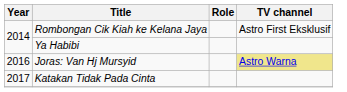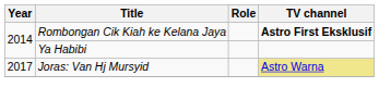 <table class="wikitable">
 <tr>
 <th>Year</th>
 <th>Title</th>
 <th>Role</th>
 <th>TV channel</th>
 </tr>
 <tr>
 <td rowspan="2">2014</td>
 <td><em>Rombongan Cik Kiah ke Kelana Jaya</em></td>
 <td></td>
-<td>Astro First Eksklusif</td>
+<td><strong>Astro First Eksklusif</strong></td>
 </tr>
 <tr>
 <td><em>Ya Habibi</em></td>
 <td></td>
 <td></td>
 </tr>
 <tr>
-<td>2016</td>
+<td>2017</td>
 <td><em>Joras: Van Hj Mursyid</em></td>
 <td></td>
 <td style="background: khaki;"><a href='#'>Astro Warna</a></td>
 </tr>
 <tr>
-<td>2017</td>
-<td><em>Katakan Tidak Pada Cinta</em></td>
-<td></td>
-<td></td>
-</tr>
-<tr>
 </tr>
 </table>
